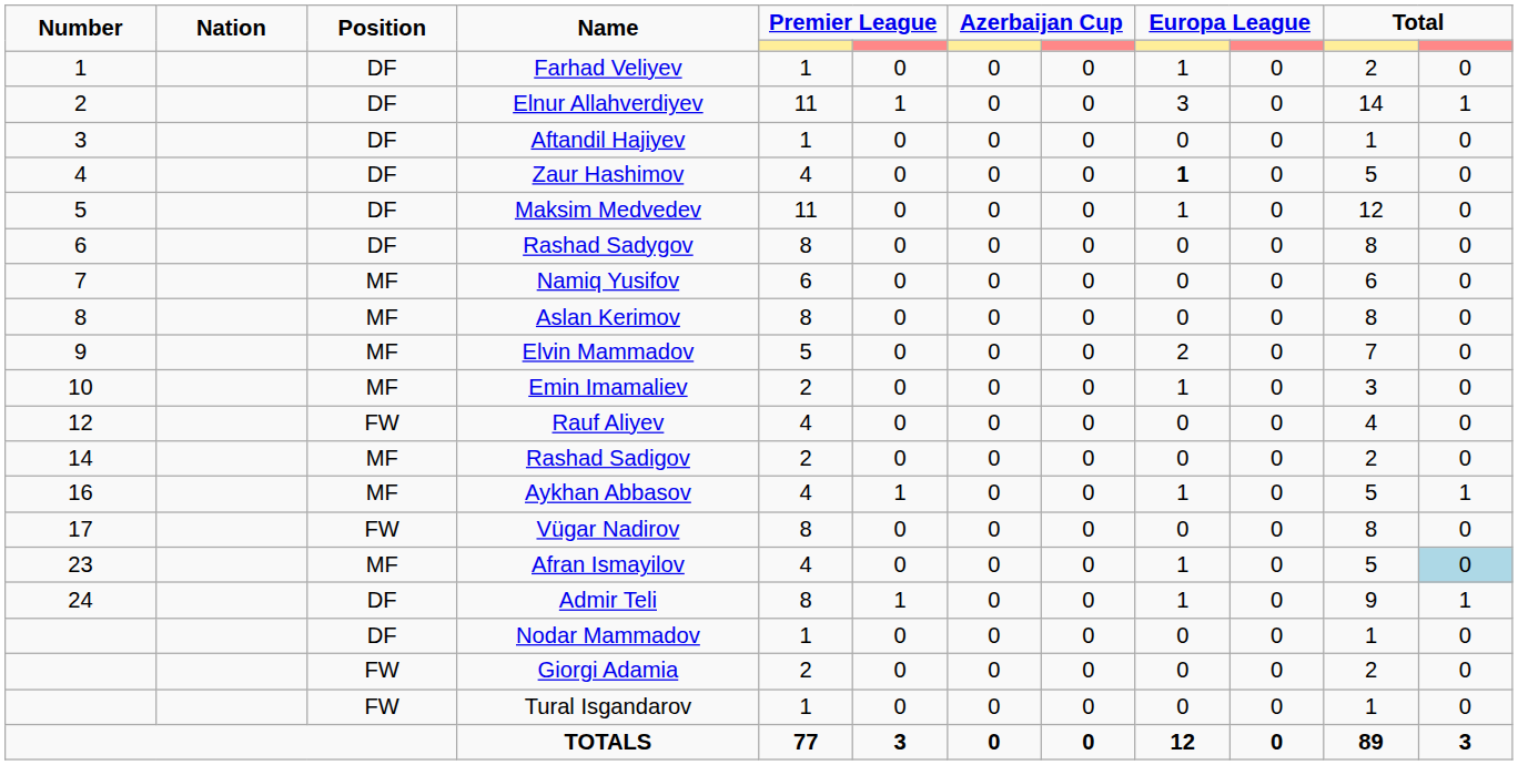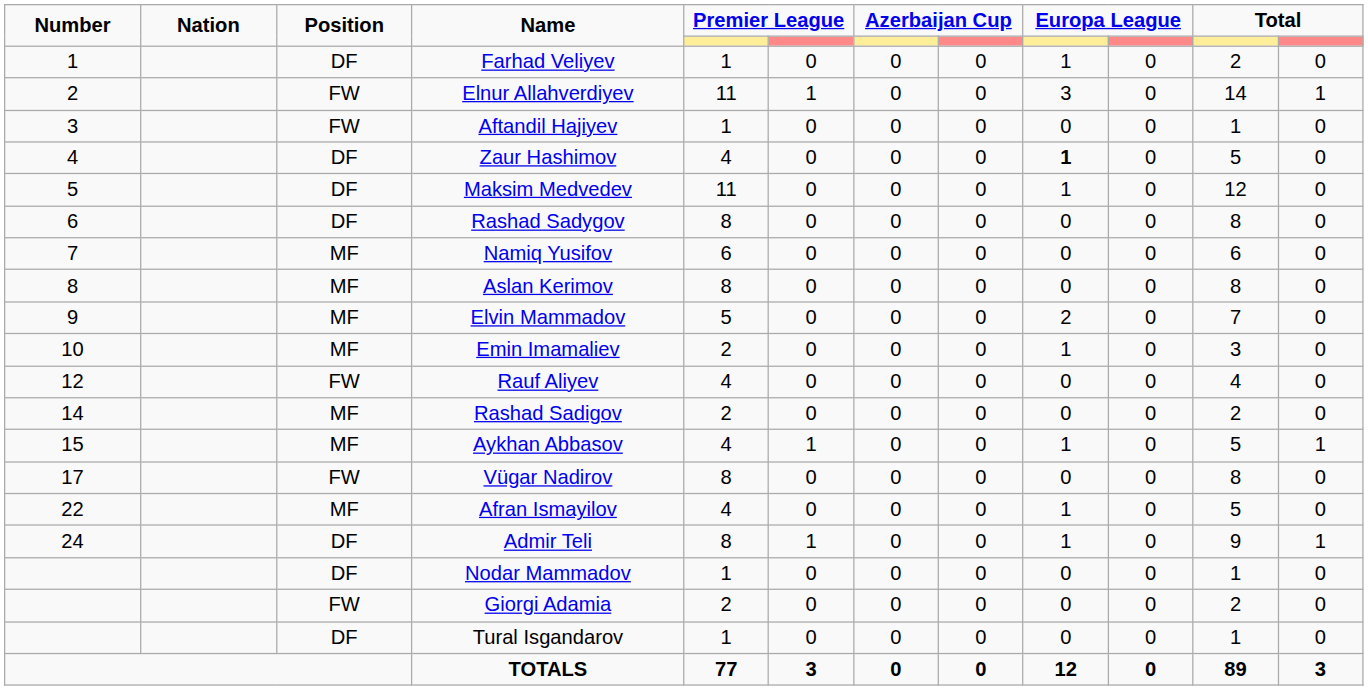 <table class="wikitable" style="font-size: 100%; text-align: center;">
 <tr>
 <td rowspan="2" width="10%" align="center"><strong>Number</strong></td>
 <td rowspan="2" width="10%" align="center"><strong>Nation</strong></td>
 <td rowspan="2" width="10%" align="center"><strong>Position</strong></td>
 <td rowspan="2" width="20%" align="center"><strong>Name</strong></td>
 <td colspan="2" align="center"><strong><a href='#'>Premier League</a></strong></td>
 <td colspan="2" align="center"><strong><a href='#'>Azerbaijan Cup</a></strong></td>
 <td colspan="2" align="center"><strong><a href='#'>Europa League</a></strong></td>
 <td colspan="2" align="center"><strong>Total</strong></td>
 </tr>
 <tr>
 <th width=60 style="background: #FFEE99"></th>
 <th width=60 style="background: #FF8888"></th>
 <th width=60 style="background: #FFEE99"></th>
 <th width=60 style="background: #FF8888"></th>
 <th width=60 style="background: #FFEE99"></th>
 <th width=60 style="background: #FF8888"></th>
 <th width=60 style="background: #FFEE99"></th>
 <th width=60 style="background: #FF8888"></th>
 </tr>
 <tr>
 <td>1</td>
 <td></td>
 <td>DF</td>
 <td><a href='#'>Farhad Veliyev</a></td>
 <td>1</td>
 <td>0</td>
 <td>0</td>
 <td>0</td>
 <td>1</td>
 <td>0</td>
 <td>2</td>
 <td>0</td>
 </tr>
 <tr>
 <td>2</td>
 <td></td>
-<td>DF</td>
+<td>FW</td>
 <td><a href='#'>Elnur Allahverdiyev</a></td>
 <td>11</td>
 <td>1</td>
 <td>0</td>
 <td>0</td>
 <td>3</td>
 <td>0</td>
 <td>14</td>
 <td>1</td>
 </tr>
 <tr>
 <td>3</td>
 <td></td>
-<td>DF</td>
+<td>FW</td>
 <td><a href='#'>Aftandil Hajiyev</a></td>
 <td>1</td>
 <td>0</td>
 <td>0</td>
 <td>0</td>
 <td>0</td>
 <td>0</td>
 <td>1</td>
 <td>0</td>
 </tr>
 <tr>
 <td>4</td>
 <td></td>
 <td>DF</td>
 <td><a href='#'>Zaur Hashimov</a></td>
 <td>4</td>
 <td>0</td>
 <td>0</td>
 <td>0</td>
 <td><strong>1</strong></td>
 <td>0</td>
 <td>5</td>
 <td>0</td>
 </tr>
 <tr>
 <td>5</td>
 <td></td>
 <td>DF</td>
 <td><a href='#'>Maksim Medvedev</a></td>
 <td>11</td>
 <td>0</td>
 <td>0</td>
 <td>0</td>
 <td>1</td>
 <td>0</td>
 <td>12</td>
 <td>0</td>
 </tr>
 <tr>
 <td>6</td>
 <td></td>
 <td>DF</td>
 <td><a href='#'>Rashad Sadygov</a></td>
 <td>8</td>
 <td>0</td>
 <td>0</td>
 <td>0</td>
 <td>0</td>
 <td>0</td>
 <td>8</td>
 <td>0</td>
 </tr>
 <tr>
 <td>7</td>
 <td></td>
 <td>MF</td>
 <td><a href='#'>Namiq Yusifov</a></td>
 <td>6</td>
 <td>0</td>
 <td>0</td>
 <td>0</td>
 <td>0</td>
 <td>0</td>
 <td>6</td>
 <td>0</td>
 </tr>
 <tr>
 <td>8</td>
 <td></td>
 <td>MF</td>
 <td><a href='#'>Aslan Kerimov</a></td>
 <td>8</td>
 <td>0</td>
 <td>0</td>
 <td>0</td>
 <td>0</td>
 <td>0</td>
 <td>8</td>
 <td>0</td>
 </tr>
 <tr>
 <td>9</td>
 <td></td>
 <td>MF</td>
 <td><a href='#'>Elvin Mammadov</a></td>
 <td>5</td>
 <td>0</td>
 <td>0</td>
 <td>0</td>
 <td>2</td>
 <td>0</td>
 <td>7</td>
 <td>0</td>
 </tr>
 <tr>
 <td>10</td>
 <td></td>
 <td>MF</td>
 <td><a href='#'>Emin Imamaliev</a></td>
 <td>2</td>
 <td>0</td>
 <td>0</td>
 <td>0</td>
 <td>1</td>
 <td>0</td>
 <td>3</td>
 <td>0</td>
 </tr>
 <tr>
 <td>12</td>
 <td></td>
 <td>FW</td>
 <td><a href='#'>Rauf Aliyev</a></td>
 <td>4</td>
 <td>0</td>
 <td>0</td>
 <td>0</td>
 <td>0</td>
 <td>0</td>
 <td>4</td>
 <td>0</td>
 </tr>
 <tr>
 <td>14</td>
 <td></td>
 <td>MF</td>
 <td><a href='#'>Rashad Sadigov</a></td>
 <td>2</td>
 <td>0</td>
 <td>0</td>
 <td>0</td>
 <td>0</td>
 <td>0</td>
 <td>2</td>
 <td>0</td>
 </tr>
 <tr>
-<td>16</td>
+<td>15</td>
 <td></td>
 <td>MF</td>
 <td><a href='#'>Aykhan Abbasov</a></td>
 <td>4</td>
 <td>1</td>
 <td>0</td>
 <td>0</td>
 <td>1</td>
 <td>0</td>
 <td>5</td>
 <td>1</td>
 </tr>
 <tr>
 <td>17</td>
 <td></td>
 <td>FW</td>
 <td><a href='#'>Vügar Nadirov</a></td>
 <td>8</td>
 <td>0</td>
 <td>0</td>
 <td>0</td>
 <td>0</td>
 <td>0</td>
 <td>8</td>
 <td>0</td>
 </tr>
 <tr>
-<td>23</td>
+<td>22</td>
 <td></td>
 <td>MF</td>
 <td><a href='#'>Afran Ismayilov</a></td>
 <td>4</td>
 <td>0</td>
 <td>0</td>
 <td>0</td>
 <td>1</td>
 <td>0</td>
 <td>5</td>
-<td style="background: lightblue;">0</td>
+<td>0</td>
 </tr>
 <tr>
 <td>24</td>
 <td></td>
 <td>DF</td>
 <td><a href='#'>Admir Teli</a></td>
 <td>8</td>
 <td>1</td>
 <td>0</td>
 <td>0</td>
 <td>1</td>
 <td>0</td>
 <td>9</td>
 <td>1</td>
 </tr>
 <tr>
 <td></td>
 <td></td>
 <td>DF</td>
 <td><a href='#'>Nodar Mammadov</a></td>
 <td>1</td>
 <td>0</td>
 <td>0</td>
 <td>0</td>
 <td>0</td>
 <td>0</td>
 <td>1</td>
 <td>0</td>
 </tr>
 <tr>
 <td></td>
 <td></td>
 <td>FW</td>
 <td><a href='#'>Giorgi Adamia</a></td>
 <td>2</td>
 <td>0</td>
 <td>0</td>
 <td>0</td>
 <td>0</td>
 <td>0</td>
 <td>2</td>
 <td>0</td>
 </tr>
 <tr>
 <td></td>
 <td></td>
-<td>FW</td>
+<td>DF</td>
 <td>Tural Isgandarov</td>
 <td>1</td>
 <td>0</td>
 <td>0</td>
 <td>0</td>
 <td>0</td>
 <td>0</td>
 <td>1</td>
 <td>0</td>
 </tr>
 <tr>
 <td colspan="3"></td>
 <td><strong>TOTALS</strong></td>
 <td><strong>77</strong></td>
 <td><strong>3</strong></td>
 <td><strong>0</strong></td>
 <td><strong>0</strong></td>
 <td><strong>12</strong></td>
 <td><strong>0</strong></td>
 <td><strong>89</strong></td>
 <td><strong>3</strong></td>
 </tr>
 </table>
